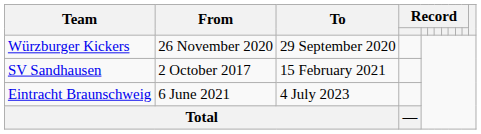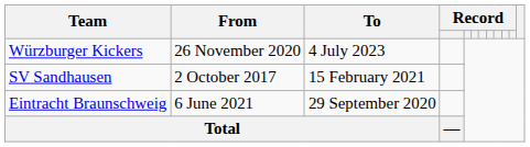 <table class="wikitable" style="text-align: center">
 <tr>
 <th rowspan="2">Team</th>
 <th rowspan="2">From</th>
 <th rowspan="2">To</th>
 <th colspan="8">Record</th>
 <th rowspan=2></th>
 </tr>
 <tr>
 <th></th>
 <th></th>
 <th></th>
 <th></th>
 <th></th>
 <th></th>
 <th></th>
 <th></th>
 </tr>
 <tr>
 <td align=left><a href='#'>Würzburger Kickers</a></td>
 <td align=left>26 November 2020</td>
-<td align=left>29 September 2020<br></td>
+<td align=left>4 July 2023<br></td>
 <td></td>
 </tr>
 <tr>
 <td align=left><a href='#'>SV Sandhausen</a></td>
 <td align=left>2 October 2017</td>
 <td align=left>15 February 2021<br></td>
 <td></td>
 </tr>
 <tr>
 <td align=left><a href='#'>Eintracht Braunschweig</a></td>
 <td align=left>6 June 2021</td>
-<td align=left>4 July 2023<br></td>
+<td align=left>29 September 2020<br></td>
 <td></td>
 </tr>
 <tr>
 <th colspan="3">Total<br></th>
 <th>—</th>
 </tr>
 </table>
